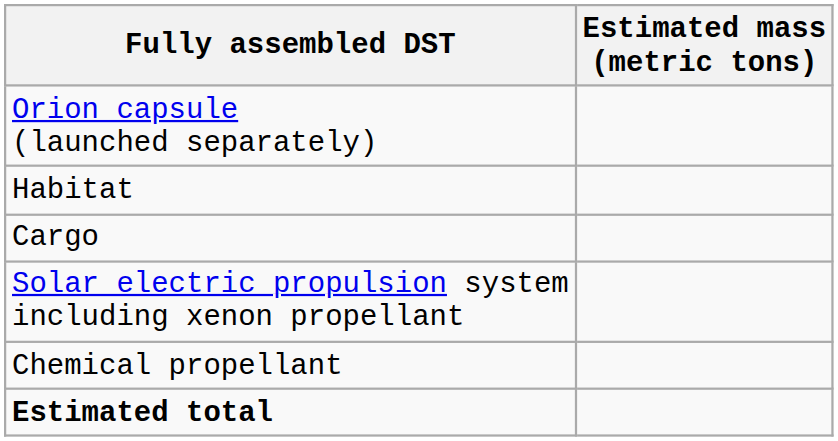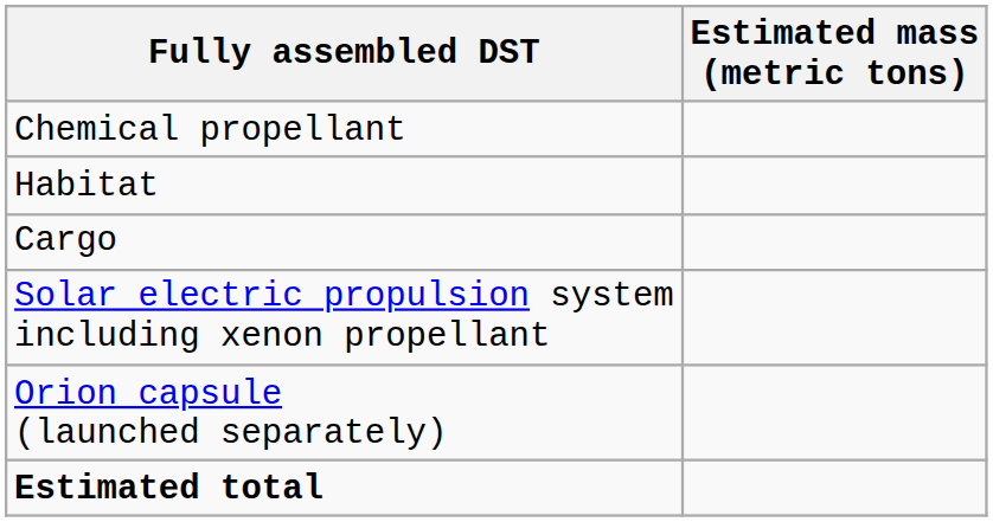 <table class="wikitable">
 <tr>
 <th>Fully assembled DST</th>
 <th>Estimated mass<br>(metric tons)</th>
 </tr>
 <tr>
-<td><a href='#'>Orion capsule</a><br> (launched separately)</td>
+<td>Chemical propellant</td>
 <td></td>
 </tr>
 <tr>
 <td>Habitat</td>
 <td></td>
 </tr>
 <tr>
 <td>Cargo</td>
 <td></td>
 </tr>
 <tr>
 <td><a href='#'>Solar electric propulsion</a> system<br>including xenon propellant</td>
 <td></td>
 </tr>
 <tr>
-<td>Chemical propellant</td>
+<td><a href='#'>Orion capsule</a><br> (launched separately)</td>
 <td></td>
 </tr>
 <tr>
 <td><strong>Estimated total</strong></td>
 <td></td>
 </tr>
 </table>
